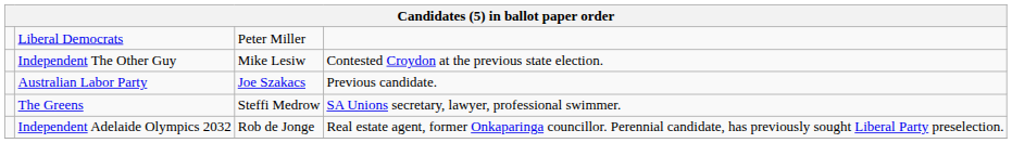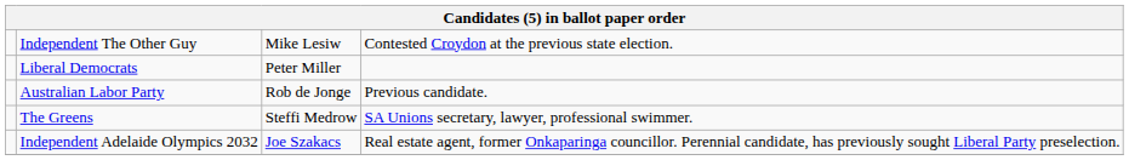 <table class="wikitable">
 <tr>
 <th colspan=4>Candidates (5) in ballot paper order</th>
+</tr>
+<tr>
+<td> </td>
+<td><a href='#'>Independent</a> The Other Guy</td>
+<td>Mike Lesiw</td>
+<td>Contested <a href='#'>Croydon</a> at the previous state election.</td>
 </tr>
 <tr>
 <td> </td>
 <td><a href='#'>Liberal Democrats</a></td>
 <td>Peter Miller</td>
 <td></td>
 </tr>
 <tr>
 <td> </td>
-<td><a href='#'>Independent</a> The Other Guy</td>
-<td>Mike Lesiw</td>
-<td>Contested <a href='#'>Croydon</a> at the previous state election.</td>
-</tr>
-<tr>
-<td> </td>
 <td><a href='#'>Australian Labor Party</a></td>
-<td><a href='#'>Joe Szakacs</a></td>
+<td>Rob de Jonge</td>
 <td>Previous candidate.</td>
 </tr>
 <tr>
 <td> </td>
 <td><a href='#'>The Greens</a></td>
 <td>Steffi Medrow</td>
 <td><a href='#'>SA Unions</a> secretary, lawyer, professional swimmer.</td>
 </tr>
 <tr>
 <td> </td>
 <td><a href='#'>Independent</a> Adelaide Olympics 2032</td>
-<td>Rob de Jonge</td>
+<td><a href='#'>Joe Szakacs</a></td>
 <td>Real estate agent, former <a href='#'>Onkaparinga</a> councillor. Perennial candidate, has previously sought <a href='#'>Liberal Party</a> preselection.</td>
 </tr>
 <tr>
 </tr>
 </table>
